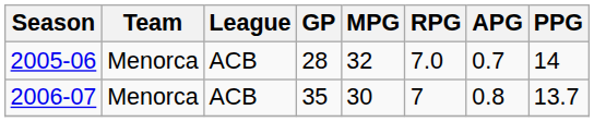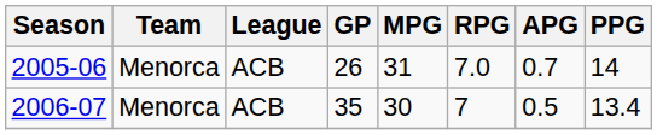 <table class="wikitable">
 <tr>
 <th>Season</th>
 <th>Team</th>
 <th>League</th>
 <th>GP</th>
 <th>MPG</th>
 <th>RPG</th>
 <th>APG</th>
 <th>PPG</th>
 </tr>
 <tr>
 <td><a href='#'>2005-06</a></td>
 <td>Menorca</td>
 <td>ACB</td>
-<td>28</td>
-<td>32</td>
+<td>26</td>
+<td>31</td>
 <td>7.0</td>
 <td>0.7</td>
 <td>14</td>
 </tr>
 <tr>
 <td><a href='#'>2006-07</a></td>
 <td>Menorca</td>
 <td>ACB</td>
 <td>35</td>
 <td>30</td>
 <td>7</td>
-<td>0.8</td>
-<td>13.7</td>
+<td>0.5</td>
+<td>13.4</td>
 </tr>
 <tr>
 </tr>
 </table>
